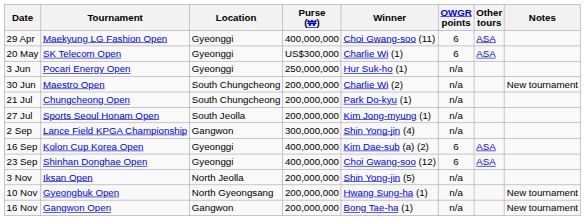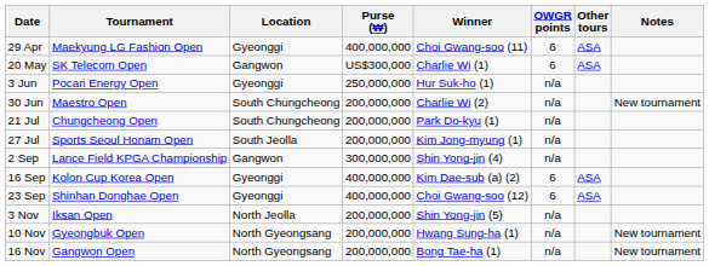 <table class="wikitable" style="font-size:95%;">
 <tr>
 <th>Date</th>
 <th>Tournament</th>
 <th>Location</th>
 <th>Purse<br>(<a href='#'>₩</a>)</th>
 <th>Winner</th>
 <th><a href='#'>OWGR</a><br>points</th>
 <th>Other<br>tours</th>
 <th>Notes</th>
 </tr>
 <tr>
 <td>29 Apr</td>
 <td><a href='#'>Maekyung LG Fashion Open</a></td>
 <td>Gyeonggi</td>
 <td align=right>400,000,000</td>
 <td> <a href='#'>Choi Gwang-soo</a> (11)</td>
 <td align=center>6</td>
 <td><a href='#'>ASA</a></td>
 <td></td>
 </tr>
 <tr>
 <td>20 May</td>
 <td><a href='#'>SK Telecom Open</a></td>
-<td>Gyeonggi</td>
+<td>Gangwon</td>
 <td align=right>US$300,000</td>
 <td> <a href='#'>Charlie Wi</a> (1)</td>
 <td align=center>6</td>
 <td><a href='#'>ASA</a></td>
 <td></td>
 </tr>
 <tr>
 <td>3 Jun</td>
 <td><a href='#'>Pocari Energy Open</a></td>
 <td>Gyeonggi</td>
 <td align=right>250,000,000</td>
 <td> <a href='#'>Hur Suk-ho</a> (1)</td>
 <td align=center>n/a</td>
 <td></td>
 <td></td>
 </tr>
 <tr>
 <td>30 Jun</td>
 <td><a href='#'>Maestro Open</a></td>
 <td>South Chungcheong</td>
 <td align=right>200,000,000</td>
 <td> <a href='#'>Charlie Wi</a> (2)</td>
 <td align=center>n/a</td>
 <td></td>
 <td>New tournament</td>
 </tr>
 <tr>
 <td>21 Jul</td>
 <td><a href='#'>Chungcheong Open</a></td>
 <td>South Chungcheong</td>
 <td align=right>200,000,000</td>
 <td> <a href='#'>Park Do-kyu</a> (1)</td>
 <td align=center>n/a</td>
 <td></td>
 <td></td>
 </tr>
 <tr>
 <td>27 Jul</td>
 <td><a href='#'>Sports Seoul Honam Open</a></td>
 <td>South Jeolla</td>
 <td align=right>200,000,000</td>
 <td> <a href='#'>Kim Jong-myung</a> (1)</td>
 <td align=center>n/a</td>
 <td></td>
 <td></td>
 </tr>
 <tr>
 <td>2 Sep</td>
 <td><a href='#'>Lance Field KPGA Championship</a></td>
 <td>Gangwon</td>
 <td align=right>300,000,000</td>
 <td> <a href='#'>Shin Yong-jin</a> (4)</td>
 <td align=center>n/a</td>
 <td></td>
 <td></td>
 </tr>
 <tr>
 <td>16 Sep</td>
 <td><a href='#'>Kolon Cup Korea Open</a></td>
 <td>Gyeonggi</td>
 <td align=right>400,000,000</td>
 <td> <a href='#'>Kim Dae-sub</a> (a) (2)</td>
 <td align=center>6</td>
 <td><a href='#'>ASA</a></td>
 <td></td>
 </tr>
 <tr>
 <td>23 Sep</td>
 <td><a href='#'>Shinhan Donghae Open</a></td>
 <td>Gyeonggi</td>
 <td align=right>400,000,000</td>
 <td> <a href='#'>Choi Gwang-soo</a> (12)</td>
 <td align=center>6</td>
 <td><a href='#'>ASA</a></td>
 <td></td>
 </tr>
 <tr>
 <td>3 Nov</td>
 <td><a href='#'>Iksan Open</a></td>
 <td>North Jeolla</td>
 <td align=right>200,000,000</td>
 <td> <a href='#'>Shin Yong-jin</a> (5)</td>
 <td align=center>n/a</td>
 <td></td>
 <td></td>
 </tr>
 <tr>
 <td>10 Nov</td>
 <td><a href='#'>Gyeongbuk Open</a></td>
 <td>North Gyeongsang</td>
 <td align=right>200,000,000</td>
 <td> <a href='#'>Hwang Sung-ha</a> (1)</td>
 <td align=center>n/a</td>
 <td></td>
 <td>New tournament</td>
 </tr>
 <tr>
 <td>16 Nov</td>
 <td><a href='#'>Gangwon Open</a></td>
-<td>Gangwon</td>
+<td>North Gyeongsang</td>
 <td align=right>200,000,000</td>
 <td> <a href='#'>Bong Tae-ha</a> (1)</td>
 <td align=center>n/a</td>
 <td></td>
 <td>New tournament</td>
 </tr>
 </table>
